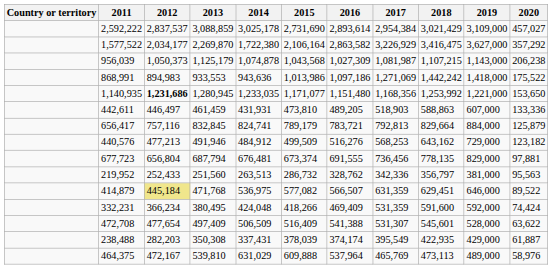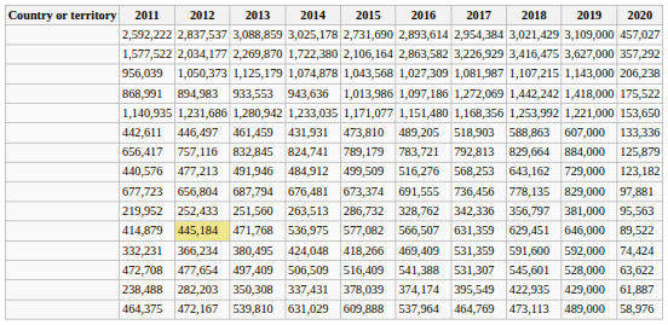 <table class="wikitable sortable collapsible autocollapse static-row-numbers static-row-header-hash">
 <tr>
 <th>Country or territory</th>
 <th>2011</th>
 <th>2012</th>
 <th>2013</th>
 <th>2014</th>
 <th>2015</th>
 <th>2016</th>
 <th>2017</th>
 <th>2018</th>
 <th>2019</th>
 <th>2020</th>
 </tr>
 <tr>
 <td></td>
 <td>2,592,222</td>
 <td>2,837,537</td>
 <td>3,088,859</td>
 <td>3,025,178</td>
 <td>2,731,690</td>
 <td>2,893,614</td>
 <td>2,954,384</td>
 <td>3,021,429</td>
 <td>3,109,000</td>
 <td>457,027</td>
 </tr>
 <tr>
 <td></td>
 <td>1,577,522</td>
 <td>2,034,177</td>
 <td>2,269,870</td>
 <td>1,722,380</td>
 <td>2,106,164</td>
 <td>2,863,582</td>
 <td>3,226,929</td>
 <td>3,416,475</td>
 <td>3,627,000</td>
 <td>357,292</td>
 </tr>
 <tr>
 <td></td>
 <td>956,039</td>
 <td>1,050,373</td>
 <td>1,125,179</td>
 <td>1,074,878</td>
 <td>1,043,568</td>
 <td>1,027,309</td>
 <td>1,081,987</td>
 <td>1,107,215</td>
 <td>1,143,000</td>
 <td>206,238</td>
 </tr>
 <tr>
 <td></td>
 <td>868,991</td>
 <td>894,983</td>
 <td>933,553</td>
 <td>943,636</td>
 <td>1,013,986</td>
 <td>1,097,186</td>
-<td>1,271,069</td>
+<td>1,272,069</td>
 <td>1,442,242</td>
 <td>1,418,000</td>
 <td>175,522</td>
 </tr>
 <tr>
 <td></td>
 <td>1,140,935</td>
-<td><strong>1,231,686</strong></td>
-<td>1,280,945</td>
+<td>1,231,686</td>
+<td>1,280,942</td>
 <td>1,233,035</td>
 <td>1,171,077</td>
 <td>1,151,480</td>
 <td>1,168,356</td>
 <td>1,253,992</td>
 <td>1,221,000</td>
 <td>153,650</td>
 </tr>
 <tr>
 <td></td>
 <td>442,611</td>
 <td>446,497</td>
 <td>461,459</td>
 <td>431,931</td>
 <td>473,810</td>
 <td>489,205</td>
 <td>518,903</td>
 <td>588,863</td>
 <td>607,000</td>
 <td>133,336</td>
 </tr>
 <tr>
 <td></td>
 <td>656,417</td>
 <td>757,116</td>
 <td>832,845</td>
 <td>824,741</td>
 <td>789,179</td>
 <td>783,721</td>
 <td>792,813</td>
 <td>829,664</td>
 <td>884,000</td>
 <td>125,879</td>
 </tr>
 <tr>
 <td></td>
 <td>440,576</td>
 <td>477,213</td>
 <td>491,946</td>
 <td>484,912</td>
 <td>499,509</td>
 <td>516,276</td>
 <td>568,253</td>
 <td>643,162</td>
 <td>729,000</td>
 <td>123,182</td>
 </tr>
 <tr>
 <td></td>
 <td>677,723</td>
 <td>656,804</td>
 <td>687,794</td>
 <td>676,481</td>
 <td>673,374</td>
 <td>691,555</td>
 <td>736,456</td>
 <td>778,135</td>
 <td>829,000</td>
 <td>97,881</td>
 </tr>
 <tr>
 <td></td>
 <td>219,952</td>
 <td>252,433</td>
 <td>251,560</td>
 <td>263,513</td>
 <td>286,732</td>
 <td>328,762</td>
 <td>342,336</td>
 <td>356,797</td>
 <td>381,000</td>
 <td>95,563</td>
 </tr>
 <tr>
 <td></td>
 <td>414,879</td>
 <td style="background: khaki;">445,184</td>
 <td>471,768</td>
 <td>536,975</td>
 <td>577,082</td>
 <td>566,507</td>
 <td>631,359</td>
 <td>629,451</td>
 <td>646,000</td>
 <td>89,522</td>
 </tr>
 <tr>
 <td></td>
 <td>332,231</td>
 <td>366,234</td>
 <td>380,495</td>
 <td>424,048</td>
 <td>418,266</td>
 <td>469,409</td>
 <td>531,359</td>
 <td>591,600</td>
 <td>592,000</td>
 <td>74,424</td>
 </tr>
 <tr>
 <td></td>
 <td>472,708</td>
 <td>477,654</td>
 <td>497,409</td>
 <td>506,509</td>
 <td>516,409</td>
 <td>541,388</td>
 <td>531,307</td>
 <td>545,601</td>
 <td>528,000</td>
 <td>63,622</td>
 </tr>
 <tr>
 <td></td>
 <td>238,488</td>
 <td>282,203</td>
 <td>350,308</td>
 <td>337,431</td>
 <td>378,039</td>
 <td>374,174</td>
 <td>395,549</td>
 <td>422,935</td>
 <td>429,000</td>
 <td>61,887</td>
 </tr>
 <tr>
 <td></td>
 <td>464,375</td>
 <td>472,167</td>
 <td>539,810</td>
 <td>631,029</td>
 <td>609,888</td>
 <td>537,964</td>
-<td>465,769</td>
+<td>464,769</td>
 <td>473,113</td>
 <td>489,000</td>
 <td>58,976</td>
 </tr>
 </table>
